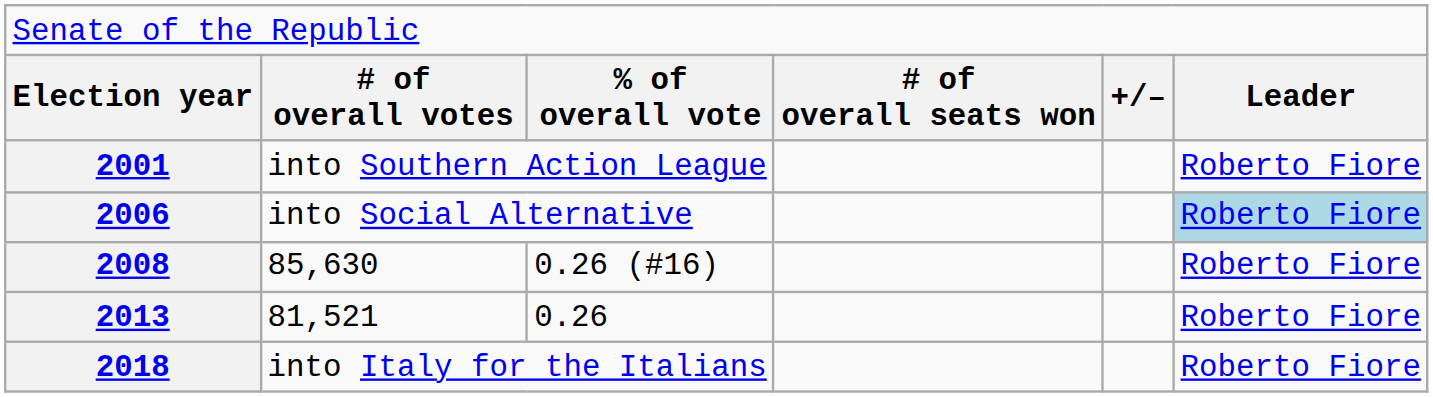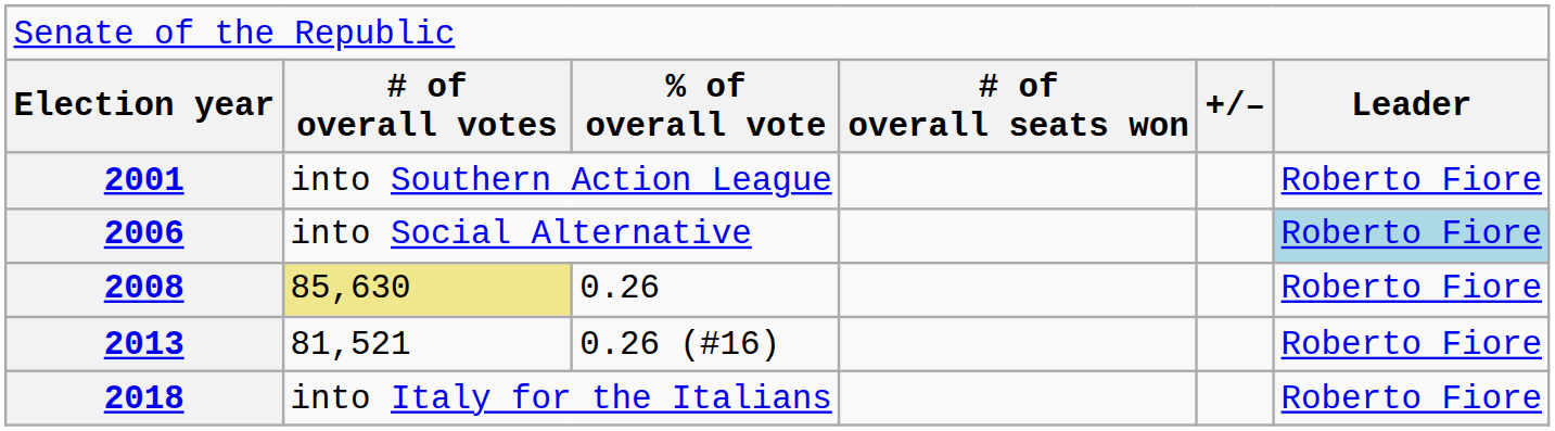 <table class=wikitable>
 <tr>
 <td colspan=6><a href='#'>Senate of the Republic</a></td>
 </tr>
 <tr>
 <th>Election year</th>
 <th># of<br>overall votes</th>
 <th>% of<br>overall vote</th>
 <th># of<br>overall seats won</th>
 <th>+/–</th>
 <th>Leader</th>
 </tr>
 <tr>
 <th><a href='#'>2001</a></th>
 <td colspan=2>into <a href='#'>Southern Action League</a></td>
 <td></td>
 <td></td>
 <td><a href='#'>Roberto Fiore</a></td>
 </tr>
 <tr>
 <th><a href='#'>2006</a></th>
 <td colspan=2>into <a href='#'>Social Alternative</a></td>
 <td></td>
 <td></td>
 <td style="background: lightblue;"><a href='#'>Roberto Fiore</a></td>
 </tr>
 <tr>
 <th><a href='#'>2008</a></th>
-<td>85,630</td>
-<td>0.26 (#16)</td>
+<td style="background: khaki;">85,630</td>
+<td>0.26</td>
 <td></td>
 <td></td>
 <td><a href='#'>Roberto Fiore</a></td>
 </tr>
 <tr>
 <th><a href='#'>2013</a></th>
 <td>81,521</td>
-<td>0.26</td>
+<td>0.26 (#16)</td>
 <td></td>
 <td></td>
 <td><a href='#'>Roberto Fiore</a></td>
 </tr>
 <tr>
 <th><a href='#'>2018</a></th>
 <td colspan=2>into <a href='#'>Italy for the Italians</a></td>
 <td></td>
 <td></td>
 <td><a href='#'>Roberto Fiore</a></td>
 </tr>
 </table>
